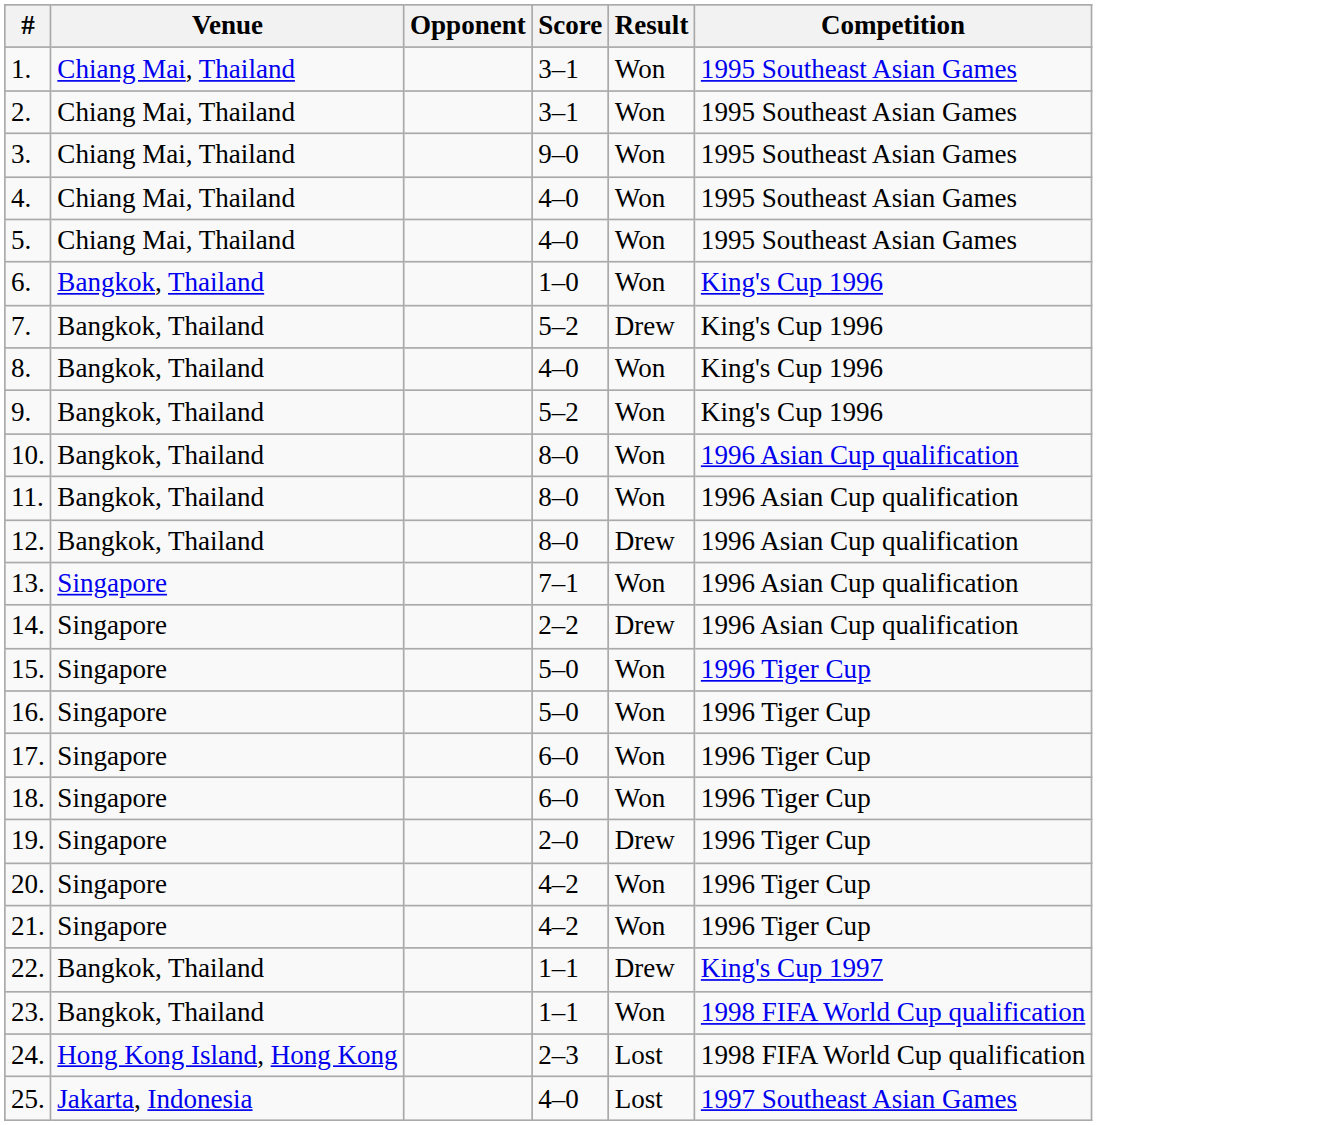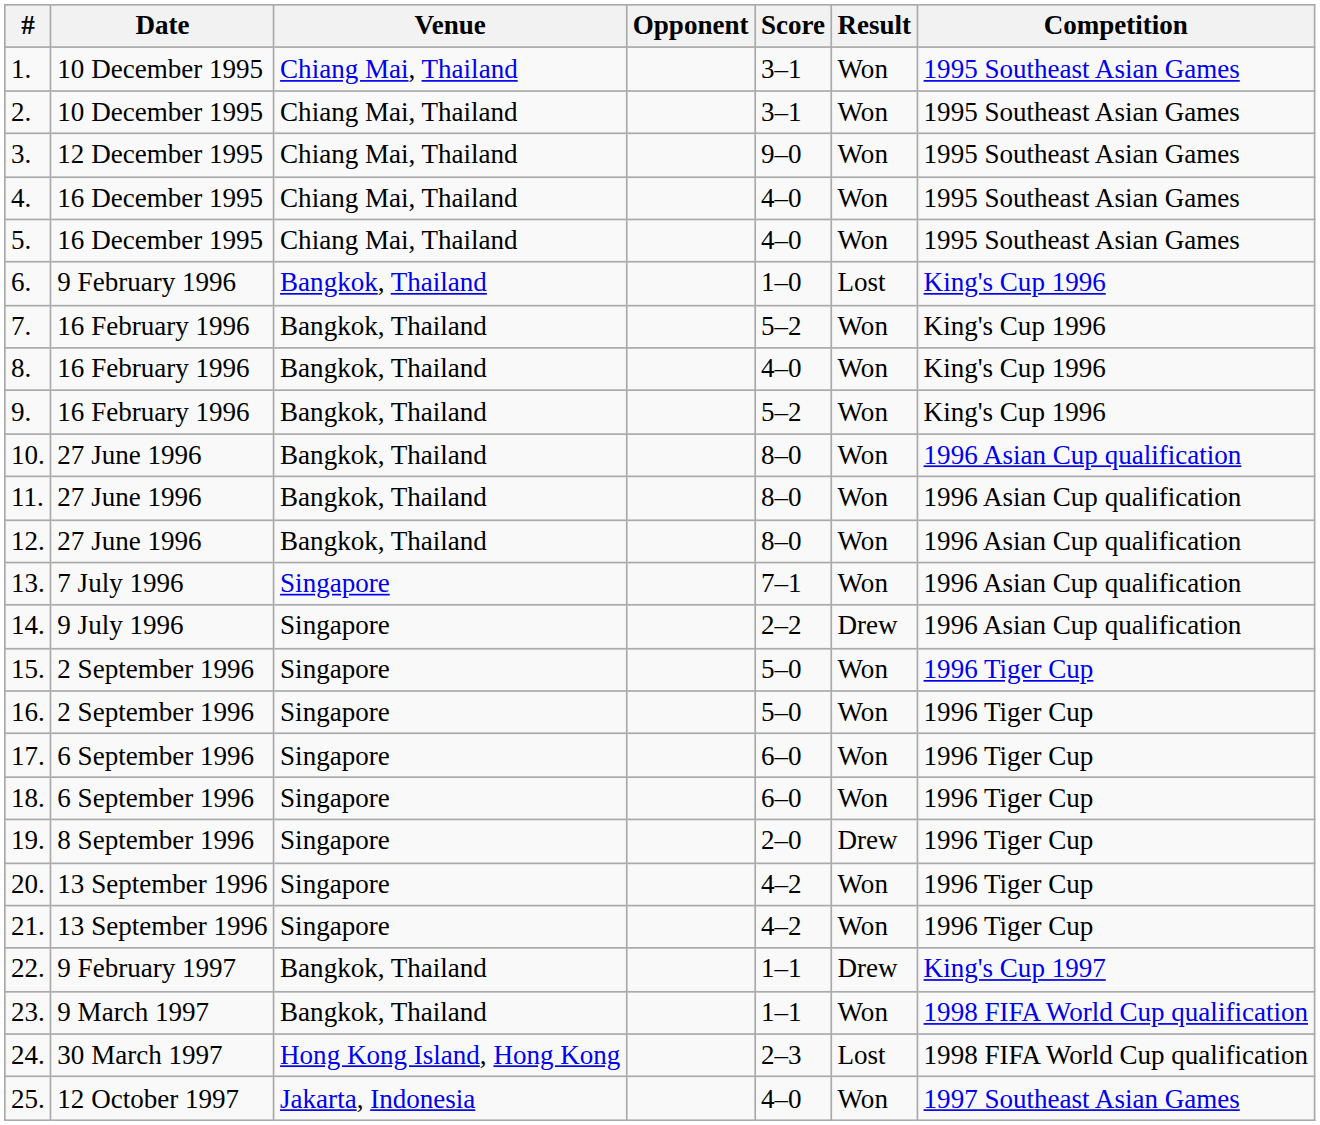 <table class="wikitable">
 <tr>
 <th>#</th>
+<th>Date</th>
 <th>Venue</th>
 <th>Opponent</th>
 <th>Score</th>
 <th>Result</th>
 <th>Competition</th>
 </tr>
 <tr>
 <td>1.</td>
+<td>10 December 1995</td>
 <td><a href='#'>Chiang Mai</a>, <a href='#'>Thailand</a></td>
 <td></td>
 <td>3–1</td>
 <td>Won</td>
 <td><a href='#'>1995 Southeast Asian Games</a></td>
 </tr>
 <tr>
 <td>2.</td>
+<td>10 December 1995</td>
 <td>Chiang Mai, Thailand</td>
 <td></td>
 <td>3–1</td>
 <td>Won</td>
 <td>1995 Southeast Asian Games</td>
 </tr>
 <tr>
 <td>3.</td>
+<td>12 December 1995</td>
 <td>Chiang Mai, Thailand</td>
 <td></td>
 <td>9–0</td>
 <td>Won</td>
 <td>1995 Southeast Asian Games</td>
 </tr>
 <tr>
 <td>4.</td>
+<td>16 December 1995</td>
 <td>Chiang Mai, Thailand</td>
 <td></td>
 <td>4–0</td>
 <td>Won</td>
 <td>1995 Southeast Asian Games</td>
 </tr>
 <tr>
 <td>5.</td>
+<td>16 December 1995</td>
 <td>Chiang Mai, Thailand</td>
 <td></td>
 <td>4–0</td>
 <td>Won</td>
 <td>1995 Southeast Asian Games</td>
 </tr>
 <tr>
 <td>6.</td>
+<td>9 February 1996</td>
 <td><a href='#'>Bangkok</a>, <a href='#'>Thailand</a></td>
 <td></td>
 <td>1–0</td>
-<td>Won</td>
+<td>Lost</td>
 <td><a href='#'>King's Cup 1996</a></td>
 </tr>
 <tr>
 <td>7.</td>
+<td>16 February 1996</td>
 <td>Bangkok, Thailand</td>
 <td></td>
 <td>5–2</td>
-<td>Drew</td>
+<td>Won</td>
 <td>King's Cup 1996</td>
 </tr>
 <tr>
 <td>8.</td>
+<td>16 February 1996</td>
 <td>Bangkok, Thailand</td>
 <td></td>
 <td>4–0</td>
 <td>Won</td>
 <td>King's Cup 1996</td>
 </tr>
 <tr>
 <td>9.</td>
+<td>16 February 1996</td>
 <td>Bangkok, Thailand</td>
 <td></td>
 <td>5–2</td>
 <td>Won</td>
 <td>King's Cup 1996</td>
 </tr>
 <tr>
 <td>10.</td>
+<td>27 June 1996</td>
 <td>Bangkok, Thailand</td>
 <td></td>
 <td>8–0</td>
 <td>Won</td>
 <td><a href='#'>1996 Asian Cup qualification</a></td>
 </tr>
 <tr>
 <td>11.</td>
+<td>27 June 1996</td>
 <td>Bangkok, Thailand</td>
 <td></td>
 <td>8–0</td>
 <td>Won</td>
 <td>1996 Asian Cup qualification</td>
 </tr>
 <tr>
 <td>12.</td>
+<td>27 June 1996</td>
 <td>Bangkok, Thailand</td>
 <td></td>
 <td>8–0</td>
-<td>Drew</td>
+<td>Won</td>
 <td>1996 Asian Cup qualification</td>
 </tr>
 <tr>
 <td>13.</td>
+<td>7 July 1996</td>
 <td><a href='#'>Singapore</a></td>
 <td></td>
 <td>7–1</td>
 <td>Won</td>
 <td>1996 Asian Cup qualification</td>
 </tr>
 <tr>
 <td>14.</td>
+<td>9 July 1996</td>
 <td>Singapore</td>
 <td></td>
 <td>2–2</td>
 <td>Drew</td>
 <td>1996 Asian Cup qualification</td>
 </tr>
 <tr>
 <td>15.</td>
+<td>2 September 1996</td>
 <td>Singapore</td>
 <td></td>
 <td>5–0</td>
 <td>Won</td>
 <td><a href='#'>1996 Tiger Cup</a></td>
 </tr>
 <tr>
 <td>16.</td>
+<td>2 September 1996</td>
 <td>Singapore</td>
 <td></td>
 <td>5–0</td>
 <td>Won</td>
 <td>1996 Tiger Cup</td>
 </tr>
 <tr>
 <td>17.</td>
+<td>6 September 1996</td>
 <td>Singapore</td>
 <td></td>
 <td>6–0</td>
 <td>Won</td>
 <td>1996 Tiger Cup</td>
 </tr>
 <tr>
 <td>18.</td>
+<td>6 September 1996</td>
 <td>Singapore</td>
 <td></td>
 <td>6–0</td>
 <td>Won</td>
 <td>1996 Tiger Cup</td>
 </tr>
 <tr>
 <td>19.</td>
+<td>8 September 1996</td>
 <td>Singapore</td>
 <td></td>
 <td>2–0</td>
 <td>Drew</td>
 <td>1996 Tiger Cup</td>
 </tr>
 <tr>
 <td>20.</td>
+<td>13 September 1996</td>
 <td>Singapore</td>
 <td></td>
 <td>4–2</td>
 <td>Won</td>
 <td>1996 Tiger Cup</td>
 </tr>
 <tr>
 <td>21.</td>
+<td>13 September 1996</td>
 <td>Singapore</td>
 <td></td>
 <td>4–2</td>
 <td>Won</td>
 <td>1996 Tiger Cup</td>
 </tr>
 <tr>
 <td>22.</td>
+<td>9 February 1997</td>
 <td>Bangkok, Thailand</td>
 <td></td>
 <td>1–1</td>
 <td>Drew</td>
 <td><a href='#'>King's Cup 1997</a></td>
 </tr>
 <tr>
 <td>23.</td>
+<td>9 March 1997</td>
 <td>Bangkok, Thailand</td>
 <td></td>
 <td>1–1</td>
 <td>Won</td>
 <td><a href='#'>1998 FIFA World Cup qualification</a></td>
 </tr>
 <tr>
 <td>24.</td>
+<td>30 March 1997</td>
 <td><a href='#'>Hong Kong Island</a>, <a href='#'>Hong Kong</a></td>
 <td></td>
 <td>2–3</td>
 <td>Lost</td>
 <td>1998 FIFA World Cup qualification</td>
 </tr>
 <tr>
 <td>25.</td>
+<td>12 October 1997</td>
 <td><a href='#'>Jakarta</a>, <a href='#'>Indonesia</a></td>
 <td></td>
 <td>4–0</td>
-<td>Lost</td>
+<td>Won</td>
 <td><a href='#'>1997 Southeast Asian Games</a></td>
 </tr>
 </table>
